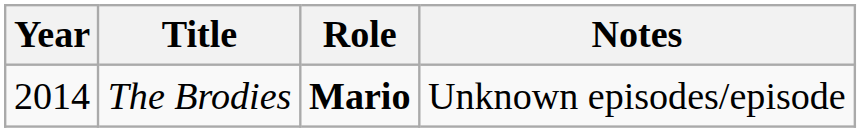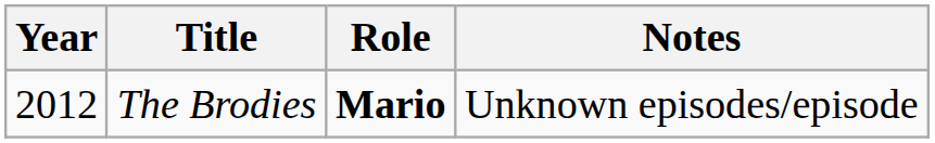 <table class="wikitable">
 <tr>
 <th rowspan="1">Year</th>
 <th rowspan="1">Title</th>
 <th rowspan="1">Role</th>
 <th rowspan="1">Notes</th>
 </tr>
 <tr>
-<td>2014</td>
+<td>2012</td>
 <td><em>The Brodies</em></td>
 <td><strong>Mario</strong></td>
 <td>Unknown episodes/episode</td>
 </tr>
 </table>
